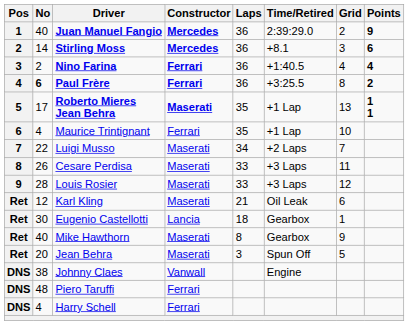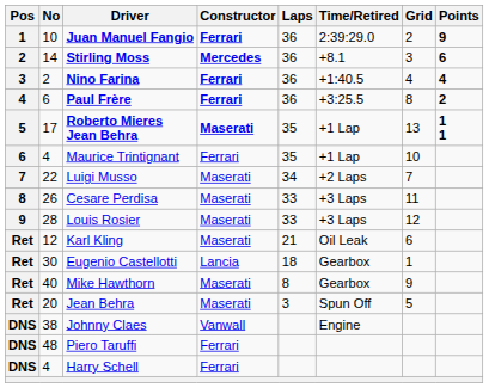 <table class="wikitable" style="font-size: 95%;">
 <tr>
 <th>Pos</th>
 <th>No</th>
 <th>Driver</th>
 <th>Constructor</th>
 <th>Laps</th>
 <th>Time/Retired</th>
 <th>Grid</th>
 <th>Points</th>
 </tr>
 <tr>
 <th>1</th>
-<td>40</td>
+<td>10</td>
 <td> <strong><a href='#'>Juan Manuel Fangio</a></strong></td>
-<td><strong><a href='#'>Mercedes</a></strong></td>
+<td><strong><a href='#'>Ferrari</a></strong></td>
 <td>36</td>
 <td>2:39:29.0</td>
 <td>2</td>
 <td><strong>9</strong></td>
 </tr>
 <tr>
 <th>2</th>
 <td>14</td>
 <td> <strong><a href='#'>Stirling Moss</a></strong></td>
 <td><strong><a href='#'>Mercedes</a></strong></td>
 <td>36</td>
 <td>+8.1</td>
 <td>3</td>
 <td><strong>6</strong></td>
 </tr>
 <tr>
 <th>3</th>
 <td>2</td>
 <td> <strong><a href='#'>Nino Farina</a></strong></td>
 <td><strong><a href='#'>Ferrari</a></strong></td>
 <td>36</td>
 <td>+1:40.5</td>
 <td>4</td>
 <td><strong>4</strong></td>
 </tr>
 <tr>
 <th>4</th>
-<td><strong>6</strong></td>
+<td>6</td>
 <td> <strong><a href='#'>Paul Frère</a></strong></td>
 <td><strong><a href='#'>Ferrari</a></strong></td>
 <td>36</td>
 <td>+3:25.5</td>
 <td>8</td>
 <td><strong>2</strong></td>
 </tr>
 <tr>
 <th>5</th>
 <td>17</td>
 <td> <strong><a href='#'>Roberto Mieres</a></strong><br> <strong><a href='#'>Jean Behra</a></strong></td>
 <td><strong><a href='#'>Maserati</a></strong></td>
 <td>35</td>
 <td>+1 Lap</td>
 <td>13</td>
 <td><strong>1</strong><br><strong>1</strong></td>
 </tr>
 <tr>
 <th>6</th>
 <td>4</td>
 <td> <a href='#'>Maurice Trintignant</a></td>
 <td><a href='#'>Ferrari</a></td>
 <td>35</td>
 <td>+1 Lap</td>
 <td>10</td>
 <td></td>
 </tr>
 <tr>
 <th>7</th>
 <td>22</td>
 <td> <a href='#'>Luigi Musso</a></td>
 <td><a href='#'>Maserati</a></td>
 <td>34</td>
 <td>+2 Laps</td>
 <td>7</td>
 <td></td>
 </tr>
 <tr>
 <th>8</th>
 <td>26</td>
 <td> <a href='#'>Cesare Perdisa</a></td>
 <td><a href='#'>Maserati</a></td>
 <td>33</td>
 <td>+3 Laps</td>
 <td>11</td>
 <td></td>
 </tr>
 <tr>
 <th>9</th>
 <td>28</td>
 <td> <a href='#'>Louis Rosier</a></td>
 <td><a href='#'>Maserati</a></td>
 <td>33</td>
 <td>+3 Laps</td>
 <td>12</td>
 <td></td>
 </tr>
 <tr>
 <th>Ret</th>
 <td>12</td>
 <td> <a href='#'>Karl Kling</a></td>
 <td><a href='#'>Maserati</a></td>
 <td>21</td>
 <td>Oil Leak</td>
 <td>6</td>
 <td></td>
 </tr>
 <tr>
 <th>Ret</th>
 <td>30</td>
 <td> <a href='#'>Eugenio Castellotti</a></td>
 <td><a href='#'>Lancia</a></td>
 <td>18</td>
 <td>Gearbox</td>
 <td>1</td>
 <td></td>
 </tr>
 <tr>
 <th>Ret</th>
 <td>40</td>
 <td> <a href='#'>Mike Hawthorn</a></td>
 <td><a href='#'>Maserati</a></td>
 <td>8</td>
 <td>Gearbox</td>
 <td>9</td>
 <td></td>
 </tr>
 <tr>
 <th>Ret</th>
 <td>20</td>
 <td> <a href='#'>Jean Behra</a></td>
 <td><a href='#'>Maserati</a></td>
 <td>3</td>
 <td>Spun Off</td>
 <td>5</td>
 <td></td>
 </tr>
 <tr>
 <th>DNS</th>
 <td>38</td>
 <td> <a href='#'>Johnny Claes</a></td>
 <td><a href='#'>Vanwall</a></td>
 <td></td>
 <td>Engine</td>
 <td></td>
 <td></td>
 </tr>
 <tr>
 <th>DNS</th>
 <td>48</td>
 <td> <a href='#'>Piero Taruffi</a></td>
 <td><a href='#'>Ferrari</a></td>
 <td></td>
 <td></td>
 <td></td>
 <td></td>
 </tr>
 <tr>
 <th>DNS</th>
 <td>4</td>
 <td> <a href='#'>Harry Schell</a></td>
 <td><a href='#'>Ferrari</a></td>
 <td></td>
 <td></td>
 <td></td>
 <td></td>
 </tr>
 <tr>
 <th colspan="8"></th>
 </tr>
 </table>
